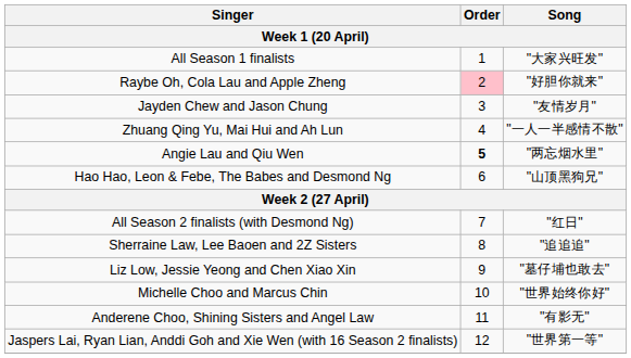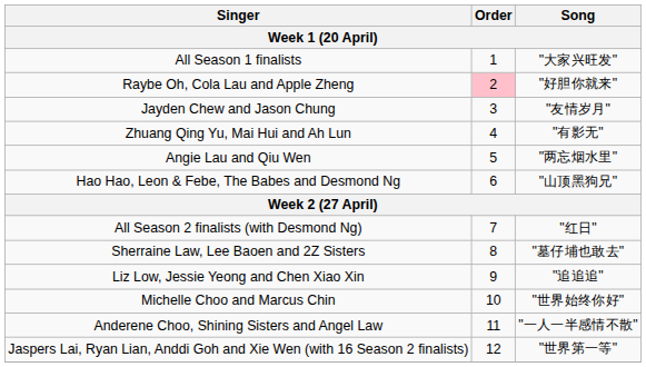 <table class="wikitable plainrowheaders" style="text-align:center;">
 <tr>
 <th scope="col">Singer</th>
 <th scope="col">Order</th>
 <th scope="col">Song</th>
 </tr>
 <tr>
 <th colspan="4">Week 1 (20 April)</th>
 </tr>
 <tr>
 <td>All Season 1 finalists</td>
 <td>1</td>
 <td>"大家兴旺发"</td>
 </tr>
 <tr>
 <td>Raybe Oh, Cola Lau and Apple Zheng</td>
 <td style="background: pink;">2</td>
 <td>"好胆你就来"</td>
 </tr>
 <tr>
 <td>Jayden Chew and Jason Chung</td>
 <td>3</td>
 <td>"友情岁月"</td>
 </tr>
 <tr>
 <td>Zhuang Qing Yu, Mai Hui and Ah Lun</td>
 <td>4</td>
-<td>"一人一半感情不散"</td>
+<td>"有影无"</td>
 </tr>
 <tr>
 <td>Angie Lau and Qiu Wen</td>
-<td><strong>5</strong></td>
+<td>5</td>
 <td>"两忘烟水里"</td>
 </tr>
 <tr>
 <td>Hao Hao, Leon & Febe, The Babes and Desmond Ng</td>
 <td>6</td>
 <td>"山顶黑狗兄"</td>
 </tr>
 <tr>
 <th colspan="4">Week 2 (27 April)</th>
 </tr>
 <tr>
 <td>All Season 2 finalists (with Desmond Ng)</td>
 <td>7</td>
 <td>"红日"</td>
 </tr>
 <tr>
 <td>Sherraine Law, Lee Baoen and 2Z Sisters</td>
 <td>8</td>
-<td>"追追追"</td>
+<td>"墓仔埔也敢去"</td>
 </tr>
 <tr>
 <td>Liz Low, Jessie Yeong and Chen Xiao Xin</td>
 <td>9</td>
-<td>"墓仔埔也敢去"</td>
+<td>"追追追"</td>
 </tr>
 <tr>
 <td>Michelle Choo and Marcus Chin</td>
 <td>10</td>
 <td>"世界始终你好"</td>
 </tr>
 <tr>
 <td>Anderene Choo, Shining Sisters and Angel Law</td>
 <td>11</td>
-<td>"有影无"</td>
+<td>"一人一半感情不散"</td>
 </tr>
 <tr>
 <td>Jaspers Lai, Ryan Lian, Anddi Goh and Xie Wen (with 16 Season 2 finalists)</td>
 <td>12</td>
 <td>"世界第一等"</td>
 </tr>
 <tr>
 </tr>
 </table>
